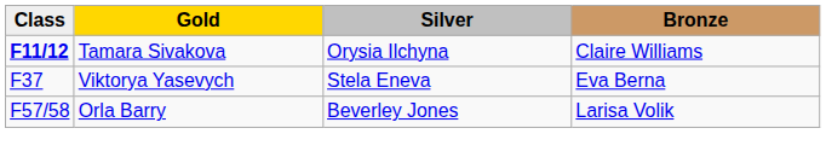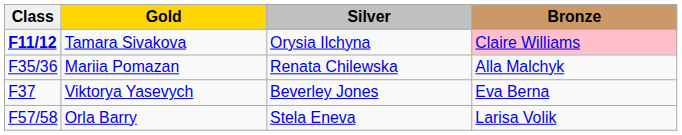 <table class="wikitable" style="text-align:left">
 <tr align="center">
 <td bgcolor=efefef><strong>Class</strong></td>
 <td width=200 bgcolor=gold><strong>Gold</strong></td>
 <td width=200 bgcolor=silver><strong>Silver</strong></td>
 <td width=200 bgcolor=CC9966><strong>Bronze</strong></td>
 </tr>
 <tr>
 <td><strong><a href='#'>F11/12</a></strong></td>
 <td><a href='#'>Tamara Sivakova</a><br></td>
 <td><a href='#'>Orysia Ilchyna</a><br></td>
-<td><a href='#'>Claire Williams</a><br></td>
+<td style="background: pink;"><a href='#'>Claire Williams</a><br></td>
+</tr>
+<tr>
+<td><a href='#'>F35/36</a></td>
+<td><a href='#'>Mariia Pomazan</a><br></td>
+<td><a href='#'>Renata Chilewska</a><br></td>
+<td><a href='#'>Alla Malchyk</a><br></td>
 </tr>
 <tr>
 <td><a href='#'>F37</a></td>
 <td><a href='#'>Viktorya Yasevych</a><br></td>
-<td><a href='#'>Stela Eneva</a><br></td>
+<td><a href='#'>Beverley Jones</a><br></td>
 <td><a href='#'>Eva Berna</a><br></td>
 </tr>
 <tr>
 <td><a href='#'>F57/58</a></td>
 <td><a href='#'>Orla Barry</a><br></td>
-<td><a href='#'>Beverley Jones</a><br></td>
+<td><a href='#'>Stela Eneva</a><br></td>
 <td><a href='#'>Larisa Volik</a><br></td>
 </tr>
 </table>
